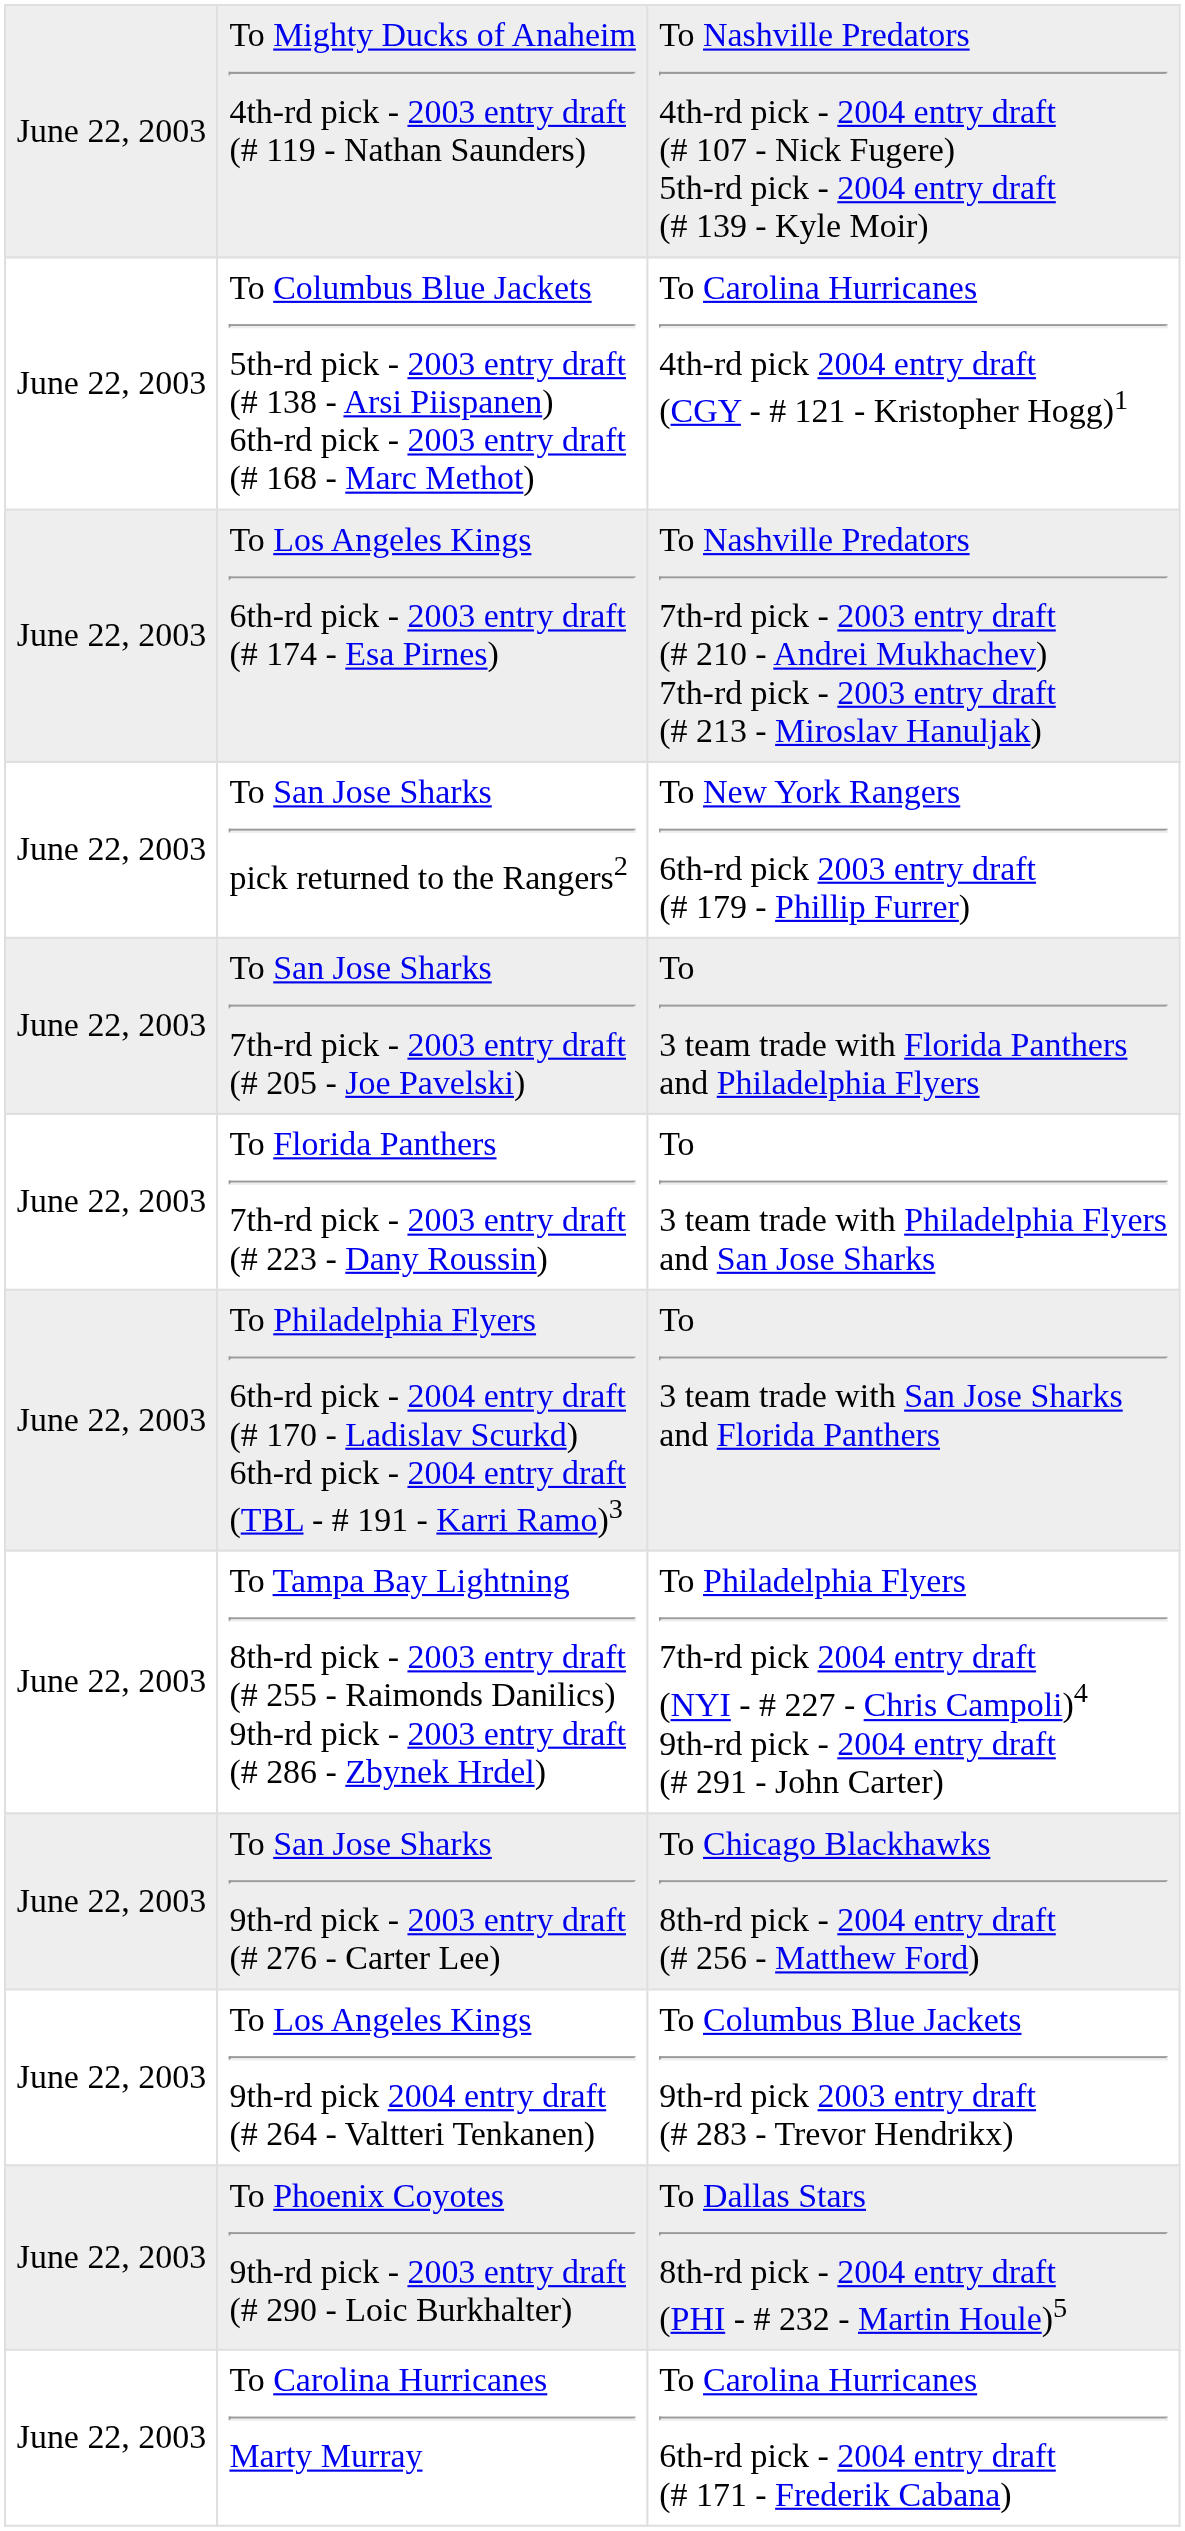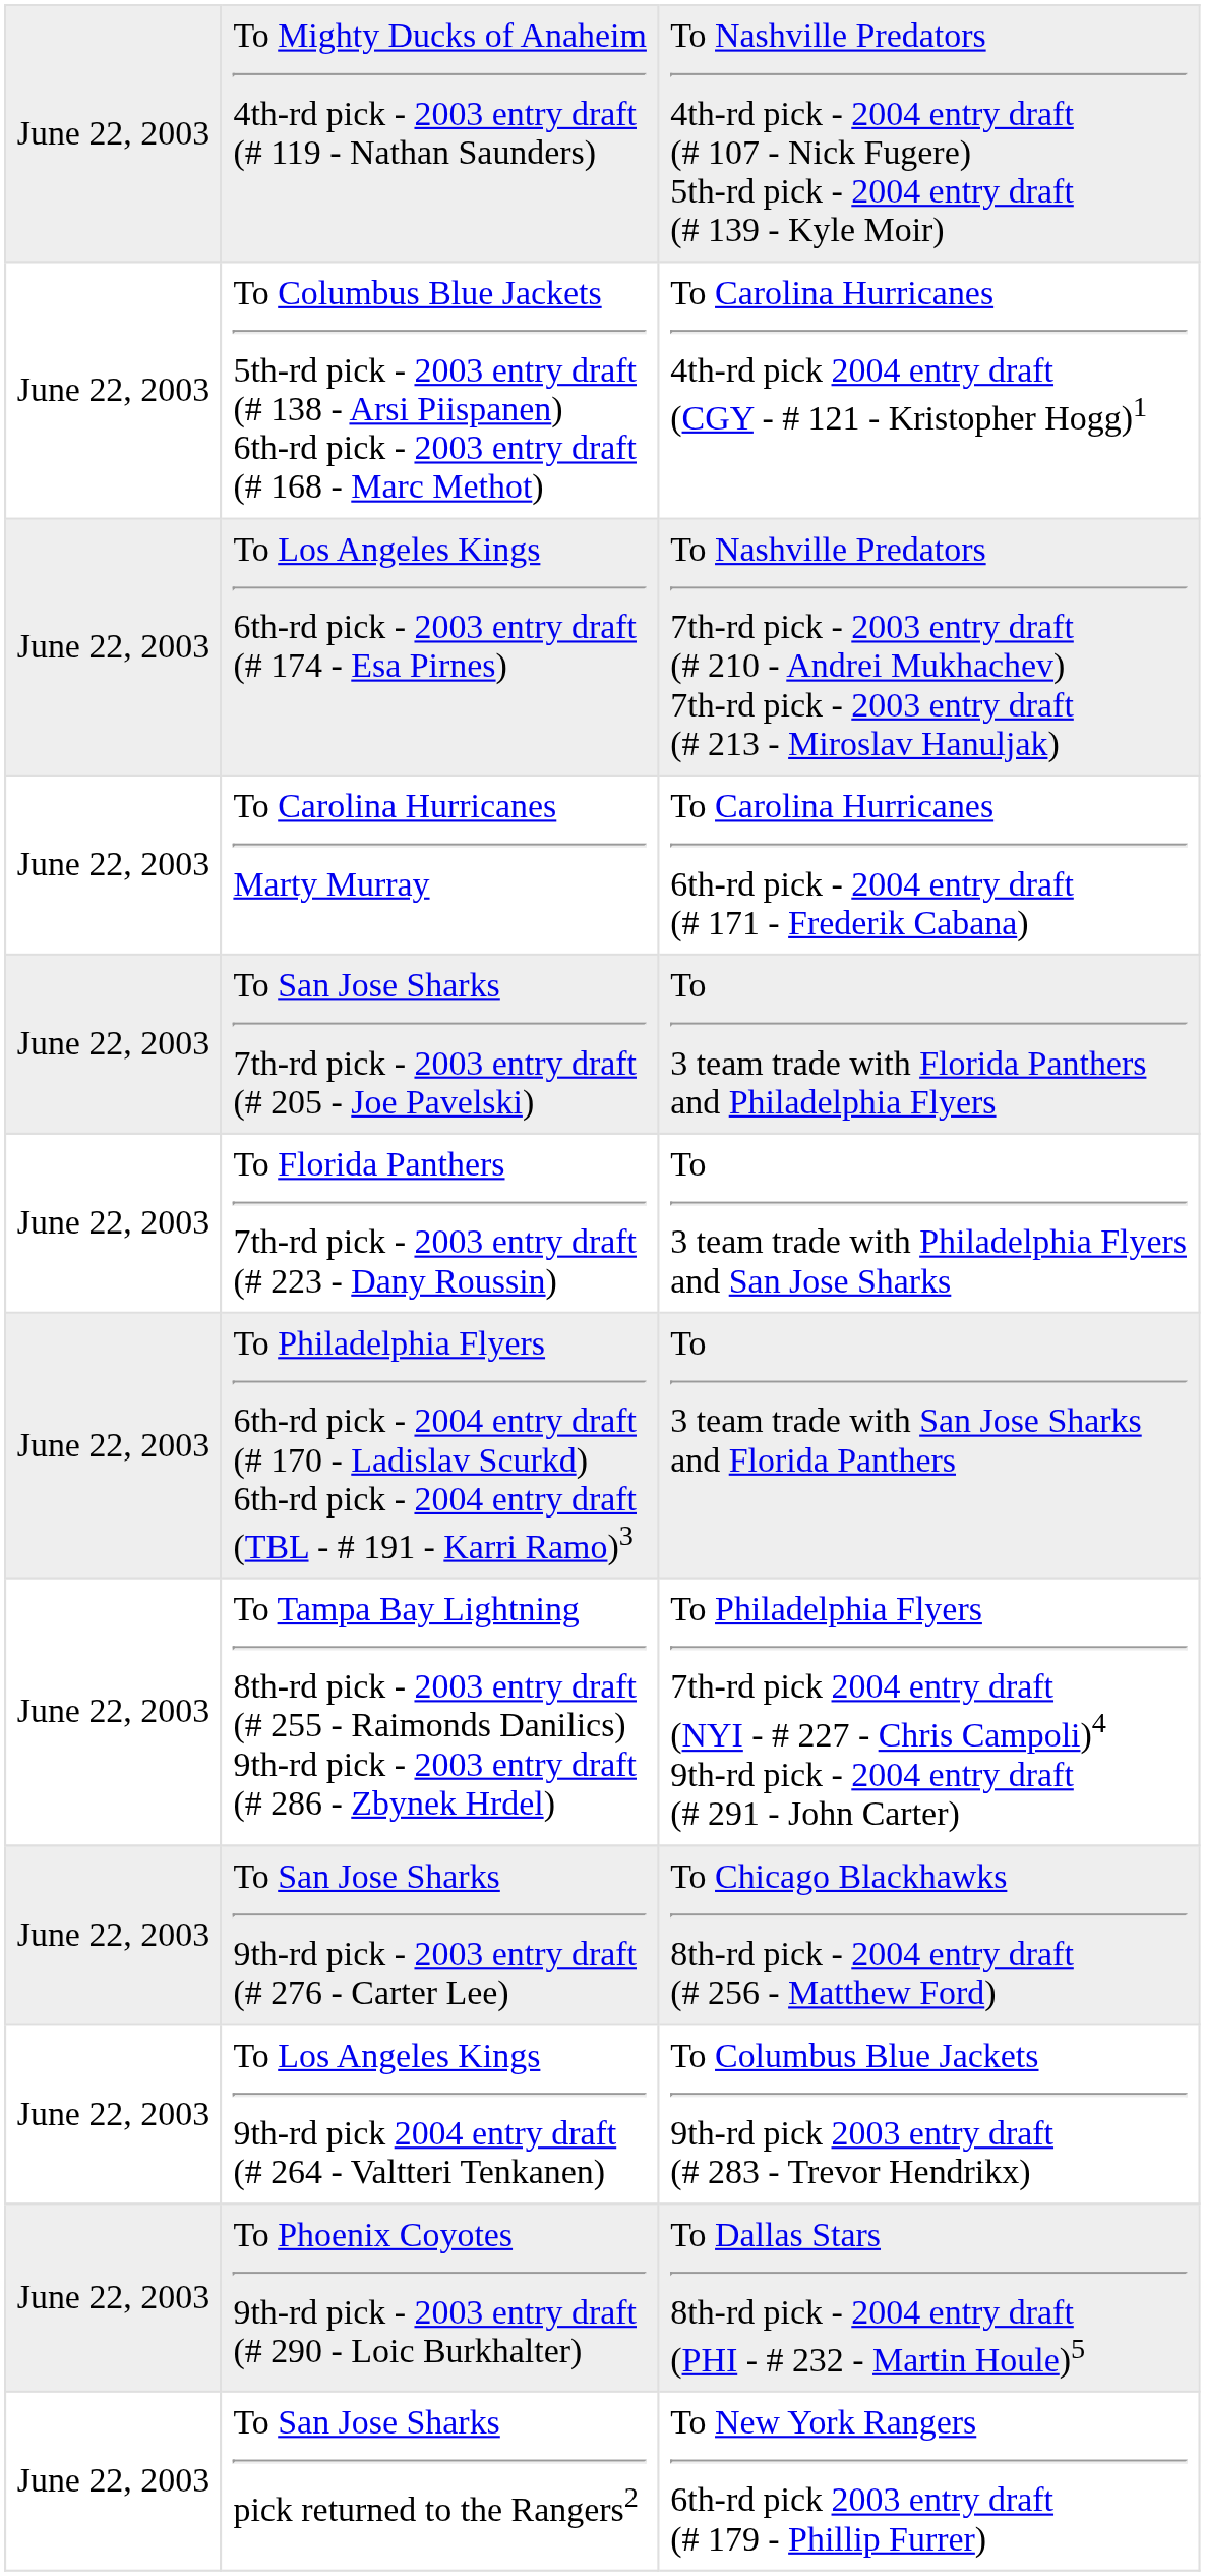 <table border=1 style="border-collapse:collapse" bordercolor="#DFDFDF"  cellpadding="5">
 <tr bgcolor="#eeeeee">
 <td>June 22, 2003</td>
 <td valign="top">To <a href='#'>Mighty Ducks of Anaheim</a><hr>4th-rd pick - <a href='#'>2003 entry draft</a><br>(# 119 - Nathan Saunders)</td>
 <td valign="top">To <a href='#'>Nashville Predators</a><hr>4th-rd pick - <a href='#'>2004 entry draft</a><br>(# 107 - Nick Fugere)<br>5th-rd pick - <a href='#'>2004 entry draft</a><br>(# 139 - Kyle Moir)</td>
 </tr>
 <tr>
 <td>June 22, 2003</td>
 <td valign="top">To <a href='#'>Columbus Blue Jackets</a><hr>5th-rd pick - <a href='#'>2003 entry draft</a><br>(# 138 - <a href='#'>Arsi Piispanen</a>)<br>6th-rd pick - <a href='#'>2003 entry draft</a><br>(# 168 - <a href='#'>Marc Methot</a>)</td>
 <td valign="top">To <a href='#'>Carolina Hurricanes</a><hr>4th-rd pick <a href='#'>2004 entry draft</a><br>(<a href='#'>CGY</a> - # 121 - Kristopher Hogg)<sup>1</sup></td>
 </tr>
 <tr bgcolor="#eeeeee">
 <td>June 22, 2003</td>
 <td valign="top">To <a href='#'>Los Angeles Kings</a><hr>6th-rd pick - <a href='#'>2003 entry draft</a><br>(# 174 - <a href='#'>Esa Pirnes</a>)</td>
 <td valign="top">To <a href='#'>Nashville Predators</a><hr>7th-rd pick - <a href='#'>2003 entry draft</a><br>(# 210 - <a href='#'>Andrei Mukhachev</a>)<br>7th-rd pick - <a href='#'>2003 entry draft</a><br>(# 213 - <a href='#'>Miroslav Hanuljak</a>)</td>
 </tr>
 <tr>
 <td>June 22, 2003</td>
-<td valign="top">To <a href='#'>San Jose Sharks</a><hr>pick returned to the Rangers<sup>2</sup></td>
-<td valign="top">To <a href='#'>New York Rangers</a><hr>6th-rd pick <a href='#'>2003 entry draft</a><br>(# 179 - <a href='#'>Phillip Furrer</a>)</td>
+<td valign="top">To <a href='#'>Carolina Hurricanes</a><hr><a href='#'>Marty Murray</a></td>
+<td valign="top">To <a href='#'>Carolina Hurricanes</a><hr>6th-rd pick - <a href='#'>2004 entry draft</a><br>(# 171 - <a href='#'>Frederik Cabana</a>)</td>
 </tr>
 <tr bgcolor="eeeeee">
 <td>June 22, 2003</td>
 <td valign="top">To <a href='#'>San Jose Sharks</a><hr>7th-rd pick - <a href='#'>2003 entry draft</a><br>(# 205 - <a href='#'>Joe Pavelski</a>)</td>
 <td valign="top">To<hr>3 team trade with <a href='#'>Florida Panthers</a><br>and <a href='#'>Philadelphia Flyers</a></td>
 </tr>
 <tr>
 <td>June 22, 2003</td>
 <td valign="top">To <a href='#'>Florida Panthers</a><hr>7th-rd pick - <a href='#'>2003 entry draft</a><br>(# 223 - <a href='#'>Dany Roussin</a>)</td>
 <td valign="top">To<hr>3 team trade with <a href='#'>Philadelphia Flyers</a><br>and <a href='#'>San Jose Sharks</a></td>
 </tr>
 <tr bgcolor="eeeeee">
 <td>June 22, 2003</td>
 <td valign="top">To <a href='#'>Philadelphia Flyers</a><hr>6th-rd pick - <a href='#'>2004 entry draft</a><br>(# 170 - <a href='#'>Ladislav Scurkd</a>)<br>6th-rd pick - <a href='#'>2004 entry draft</a><br>(<a href='#'>TBL</a> - # 191 - <a href='#'>Karri Ramo</a>)<sup>3</sup></td>
 <td valign="top">To<hr>3 team trade with <a href='#'>San Jose Sharks</a><br>and <a href='#'>Florida Panthers</a></td>
 </tr>
 <tr>
 <td>June 22, 2003</td>
 <td valign="top">To <a href='#'>Tampa Bay Lightning</a><hr>8th-rd pick - <a href='#'>2003 entry draft</a><br>(# 255 - Raimonds Danilics)<br>9th-rd pick - <a href='#'>2003 entry draft</a><br>(# 286 - <a href='#'>Zbynek Hrdel</a>)</td>
 <td valign="top">To <a href='#'>Philadelphia Flyers</a><hr>7th-rd pick <a href='#'>2004 entry draft</a><br>(<a href='#'>NYI</a> - # 227 - <a href='#'>Chris Campoli</a>)<sup>4</sup><br>9th-rd pick - <a href='#'>2004 entry draft</a><br>(# 291 - John Carter)</td>
 </tr>
 <tr bgcolor="#eeeeee">
 <td>June 22, 2003</td>
 <td valign="top">To <a href='#'>San Jose Sharks</a><hr>9th-rd pick - <a href='#'>2003 entry draft</a><br>(# 276 - Carter Lee)</td>
 <td valign="top">To <a href='#'>Chicago Blackhawks</a><hr>8th-rd pick - <a href='#'>2004 entry draft</a><br>(# 256 - <a href='#'>  Matthew Ford</a>)</td>
 </tr>
 <tr>
 <td>June 22, 2003</td>
 <td valign="top">To <a href='#'>Los Angeles Kings</a><hr>9th-rd pick <a href='#'>2004 entry draft</a><br>(# 264 - Valtteri Tenkanen)</td>
 <td valign="top">To <a href='#'>Columbus Blue Jackets</a><hr>9th-rd pick <a href='#'>2003 entry draft</a><br>(# 283 - Trevor Hendrikx)</td>
 </tr>
 <tr bgcolor="eeeeee">
 <td>June 22, 2003</td>
 <td valign="top">To <a href='#'>Phoenix Coyotes</a><hr>9th-rd pick - <a href='#'>2003 entry draft</a><br>(# 290 - Loic Burkhalter)</td>
 <td valign="top">To <a href='#'>Dallas Stars</a><hr>8th-rd pick - <a href='#'>2004 entry draft</a><br>(<a href='#'>PHI</a> - # 232 - <a href='#'>Martin Houle</a>)<sup>5</sup></td>
 </tr>
 <tr>
 <td>June 22, 2003</td>
-<td valign="top">To <a href='#'>Carolina Hurricanes</a><hr><a href='#'>Marty Murray</a></td>
-<td valign="top">To <a href='#'>Carolina Hurricanes</a><hr>6th-rd pick - <a href='#'>2004 entry draft</a><br>(# 171 - <a href='#'>Frederik Cabana</a>)</td>
+<td valign="top">To <a href='#'>San Jose Sharks</a><hr>pick returned to the Rangers<sup>2</sup></td>
+<td valign="top">To <a href='#'>New York Rangers</a><hr>6th-rd pick <a href='#'>2003 entry draft</a><br>(# 179 - <a href='#'>Phillip Furrer</a>)</td>
 </tr>
 </table>
